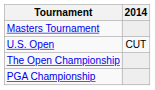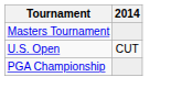 <table class="wikitable" style="font-size:95%;">
 <tr>
 <th>Tournament</th>
 <th>2014</th>
 </tr>
 <tr>
 <td><a href='#'>Masters Tournament</a></td>
 <td style="background:#eeeeee;"></td>
 </tr>
 <tr>
 <td><a href='#'>U.S. Open</a></td>
 <td align="center">CUT</td>
 </tr>
 <tr>
-<td><a href='#'>The Open Championship</a></td>
-<td style="background:#eeeeee;"></td>
-</tr>
-<tr>
 <td><a href='#'>PGA Championship</a></td>
 <td style="background:#eeeeee;"></td>
 </tr>
 </table>
